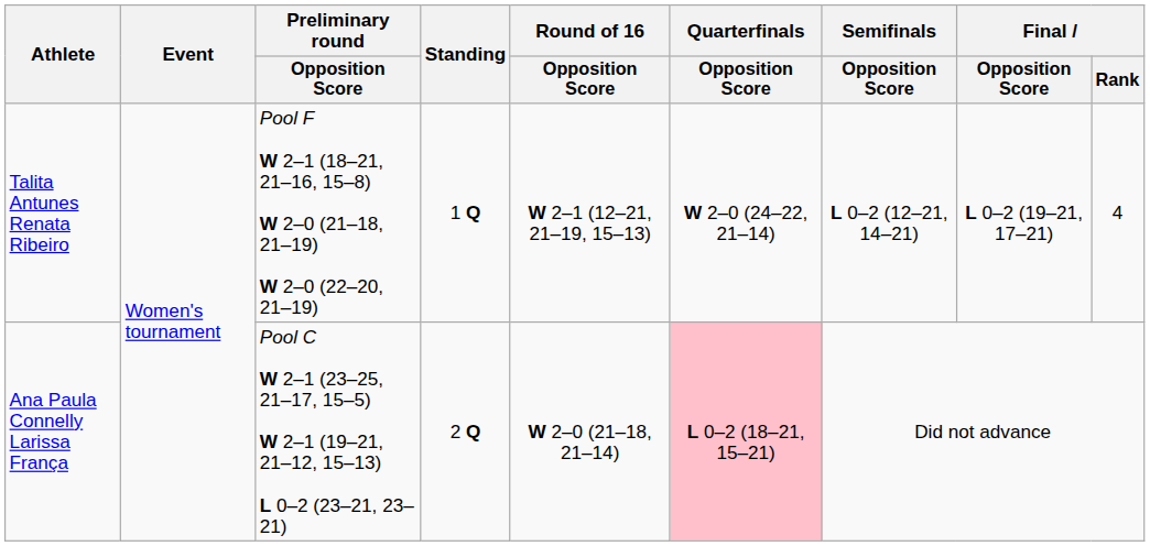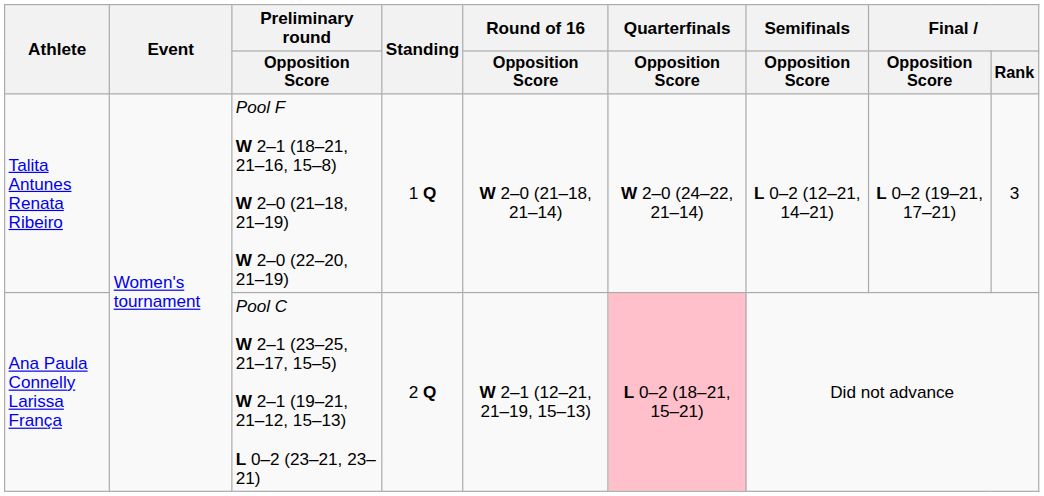 <table class=wikitable style="font-size:90%">
 <tr>
 <th rowspan="2">Athlete</th>
 <th rowspan="2">Event</th>
 <th>Preliminary round</th>
 <th rowspan="2">Standing</th>
 <th>Round of 16</th>
 <th>Quarterfinals</th>
 <th>Semifinals</th>
 <th colspan=2>Final / </th>
 </tr>
 <tr style="font-size:95%">
 <th>Opposition<br>Score</th>
 <th>Opposition<br>Score</th>
 <th>Opposition<br>Score</th>
 <th>Opposition<br>Score</th>
 <th>Opposition<br>Score</th>
 <th>Rank</th>
 </tr>
 <tr align=center>
 <td align=left><a href='#'>Talita Antunes</a><br><a href='#'>Renata Ribeiro</a></td>
 <td align=left rowspan=2><a href='#'>Women's tournament</a></td>
 <td align=left><em>Pool F</em><br><br><strong>W</strong> 2–1 (18–21, 21–16, 15–8)<br><br><strong>W</strong> 2–0 (21–18, 21–19)<br><br><strong>W</strong> 2–0 (22–20, 21–19)</td>
 <td>1 <strong>Q</strong></td>
-<td><br><strong>W</strong> 2–1 (12–21, 21–19, 15–13)</td>
+<td><br><strong>W</strong> 2–0 (21–18, 21–14)</td>
 <td><br><strong>W</strong> 2–0 (24–22, 21–14)</td>
 <td><br><strong>L</strong> 0–2 (12–21, 14–21)</td>
 <td><br><strong>L</strong> 0–2 (19–21, 17–21)</td>
-<td>4</td>
+<td>3</td>
 </tr>
 <tr align=center>
 <td align=left><a href='#'>Ana Paula Connelly</a><br><a href='#'>Larissa França</a></td>
 <td align=left><em>Pool C</em><br><br><strong>W</strong> 2–1 (23–25, 21–17, 15–5)<br><br><strong>W</strong> 2–1 (19–21, 21–12, 15–13)<br><br><strong>L</strong> 0–2 (23–21, 23–21)</td>
 <td>2 <strong>Q</strong></td>
-<td><br><strong>W</strong> 2–0 (21–18, 21–14)</td>
+<td><br><strong>W</strong> 2–1 (12–21, 21–19, 15–13)</td>
 <td style="background: pink;"><br><strong>L</strong> 0–2 (18–21, 15–21)</td>
 <td colspan=3>Did not advance</td>
 </tr>
 </table>
